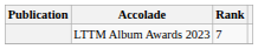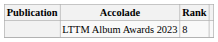 <table class="sortable wikitable plainrowheaders  mw-collapsible">
 <tr>
 <th scope="col">Publication</th>
 <th scope="col" class="unsortable">Accolade</th>
 <th scope="col">Rank</th>
 <th scope="col" class="unsortable"></th>
 </tr>
 <tr>
 <th scope="row"><em></em></th>
 <td>LTTM Album Awards 2023</td>
-<td>7</td>
+<td>8</td>
 <td></td>
 </tr>
 <tr>
 </tr>
 </table>
